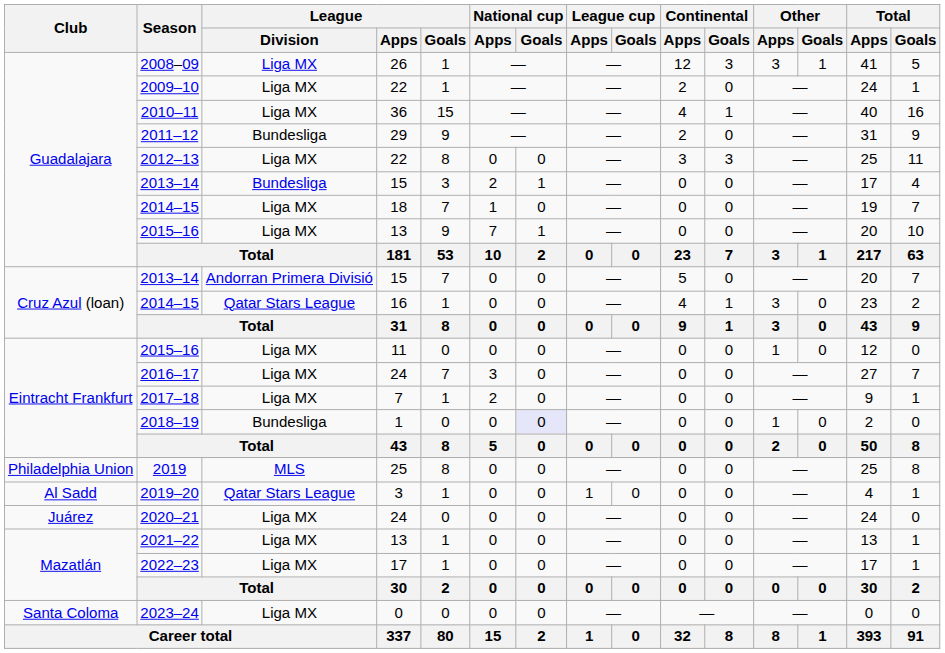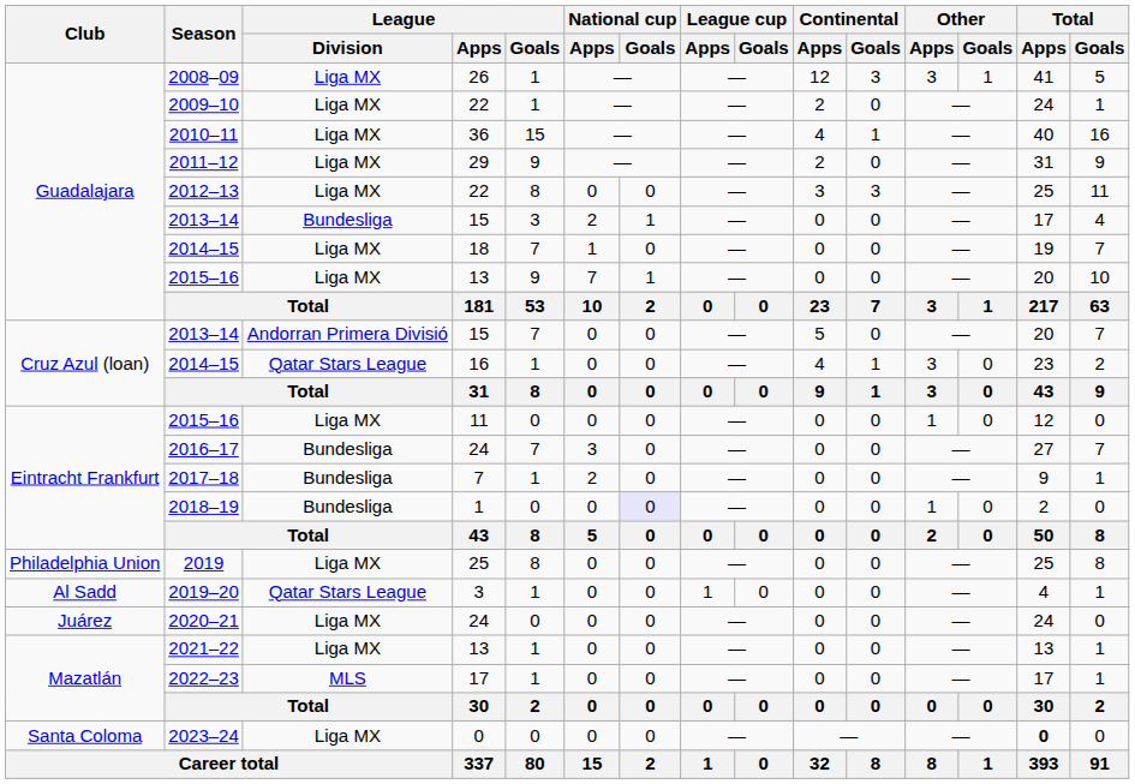 <table class="wikitable" style="text-align:center">
 <tr>
 <th rowspan="2">Club</th>
 <th rowspan="2">Season</th>
 <th colspan="3">League</th>
 <th colspan="2">National cup</th>
 <th colspan="2">League cup</th>
 <th colspan="2">Continental</th>
 <th colspan="2">Other</th>
 <th colspan="2">Total</th>
 </tr>
 <tr>
 <th>Division</th>
 <th>Apps</th>
 <th>Goals</th>
 <th>Apps</th>
 <th>Goals</th>
 <th>Apps</th>
 <th>Goals</th>
 <th>Apps</th>
 <th>Goals</th>
 <th>Apps</th>
 <th>Goals</th>
 <th>Apps</th>
 <th>Goals</th>
 </tr>
 <tr>
 <td rowspan="9"><a href='#'>Guadalajara</a></td>
 <td><a href='#'>2008</a>–<a href='#'>09</a></td>
 <td><a href='#'>Liga MX</a></td>
 <td>26</td>
 <td>1</td>
 <td colspan="2">—</td>
 <td colspan="2">—</td>
 <td>12</td>
 <td>3</td>
 <td>3</td>
 <td>1</td>
 <td>41</td>
 <td>5</td>
 </tr>
 <tr>
 <td><a href='#'>2009–10</a></td>
 <td>Liga MX</td>
 <td>22</td>
 <td>1</td>
 <td colspan="2">—</td>
 <td colspan="2">—</td>
 <td>2</td>
 <td>0</td>
 <td colspan="2">—</td>
 <td>24</td>
 <td>1</td>
 </tr>
 <tr>
 <td><a href='#'>2010–11</a></td>
 <td>Liga MX</td>
 <td>36</td>
 <td>15</td>
 <td colspan="2">—</td>
 <td colspan="2">—</td>
 <td>4</td>
 <td>1</td>
 <td colspan="2">—</td>
 <td>40</td>
 <td>16</td>
 </tr>
 <tr>
 <td><a href='#'>2011–12</a></td>
-<td>Bundesliga</td>
+<td>Liga MX</td>
 <td>29</td>
 <td>9</td>
 <td colspan="2">—</td>
 <td colspan="2">—</td>
 <td>2</td>
 <td>0</td>
 <td colspan="2">—</td>
 <td>31</td>
 <td>9</td>
 </tr>
 <tr>
 <td><a href='#'>2012–13</a></td>
 <td>Liga MX</td>
 <td>22</td>
 <td>8</td>
 <td>0</td>
 <td>0</td>
 <td colspan="2">—</td>
 <td>3</td>
 <td>3</td>
 <td colspan="2">—</td>
 <td>25</td>
 <td>11</td>
 </tr>
 <tr>
 <td><a href='#'>2013–14</a></td>
 <td><a href='#'>Bundesliga</a></td>
 <td>15</td>
 <td>3</td>
 <td>2</td>
 <td>1</td>
 <td colspan="2">—</td>
 <td>0</td>
 <td>0</td>
 <td colspan="2">—</td>
 <td>17</td>
 <td>4</td>
 </tr>
 <tr>
 <td><a href='#'>2014–15</a></td>
 <td>Liga MX</td>
 <td>18</td>
 <td>7</td>
 <td>1</td>
 <td>0</td>
 <td colspan="2">—</td>
 <td>0</td>
 <td>0</td>
 <td colspan="2">—</td>
 <td>19</td>
 <td>7</td>
 </tr>
 <tr>
 <td><a href='#'>2015–16</a></td>
 <td>Liga MX</td>
 <td>13</td>
 <td>9</td>
 <td>7</td>
 <td>1</td>
 <td colspan="2">—</td>
 <td>0</td>
 <td>0</td>
 <td colspan="2">—</td>
 <td>20</td>
 <td>10</td>
 </tr>
 <tr>
 <th colspan="2">Total</th>
 <th>181</th>
 <th>53</th>
 <th>10</th>
 <th>2</th>
 <th>0</th>
 <th>0</th>
 <th>23</th>
 <th>7</th>
 <th>3</th>
 <th>1</th>
 <th>217</th>
 <th>63</th>
 </tr>
 <tr>
 <td rowspan="3"><a href='#'>Cruz Azul</a> (loan)</td>
 <td><a href='#'>2013–14</a></td>
 <td><a href='#'>Andorran Primera Divisió</a></td>
 <td>15</td>
 <td>7</td>
 <td>0</td>
 <td>0</td>
 <td colspan="2">—</td>
 <td>5</td>
 <td>0</td>
 <td colspan="2">—</td>
 <td>20</td>
 <td>7</td>
 </tr>
 <tr>
 <td><a href='#'>2014–15</a></td>
 <td><a href='#'>Qatar Stars League</a></td>
 <td>16</td>
 <td>1</td>
 <td>0</td>
 <td>0</td>
 <td colspan="2">—</td>
 <td>4</td>
 <td>1</td>
 <td>3</td>
 <td>0</td>
 <td>23</td>
 <td>2</td>
 </tr>
 <tr>
 <th colspan="2">Total</th>
 <th>31</th>
 <th>8</th>
 <th>0</th>
 <th>0</th>
 <th>0</th>
 <th>0</th>
 <th>9</th>
 <th>1</th>
 <th>3</th>
 <th>0</th>
 <th>43</th>
 <th>9</th>
 </tr>
 <tr>
 <td rowspan="5"><a href='#'>Eintracht Frankfurt</a></td>
 <td><a href='#'>2015–16</a></td>
 <td>Liga MX</td>
 <td>11</td>
 <td>0</td>
 <td>0</td>
 <td>0</td>
 <td colspan="2">—</td>
 <td>0</td>
 <td>0</td>
 <td>1</td>
 <td>0</td>
 <td>12</td>
 <td>0</td>
 </tr>
 <tr>
 <td><a href='#'>2016–17</a></td>
-<td>Liga MX</td>
+<td>Bundesliga</td>
 <td>24</td>
 <td>7</td>
 <td>3</td>
 <td>0</td>
 <td colspan="2">—</td>
 <td>0</td>
 <td>0</td>
 <td colspan="2">—</td>
 <td>27</td>
 <td>7</td>
 </tr>
 <tr>
 <td><a href='#'>2017–18</a></td>
-<td>Liga MX</td>
+<td>Bundesliga</td>
 <td>7</td>
 <td>1</td>
 <td>2</td>
 <td>0</td>
 <td colspan="2">—</td>
 <td>0</td>
 <td>0</td>
 <td colspan="2">—</td>
 <td>9</td>
 <td>1</td>
 </tr>
 <tr>
 <td><a href='#'>2018–19</a></td>
 <td>Bundesliga</td>
 <td>1</td>
 <td>0</td>
 <td>0</td>
 <td style="background: lavender;">0</td>
 <td colspan="2">—</td>
 <td>0</td>
 <td>0</td>
 <td>1</td>
 <td>0</td>
 <td>2</td>
 <td>0</td>
 </tr>
 <tr>
 <th colspan="2">Total</th>
 <th>43</th>
 <th>8</th>
 <th>5</th>
 <th>0</th>
 <th>0</th>
 <th>0</th>
 <th>0</th>
 <th>0</th>
 <th>2</th>
 <th>0</th>
 <th>50</th>
 <th>8</th>
 </tr>
 <tr>
 <td><a href='#'>Philadelphia Union</a></td>
 <td><a href='#'>2019</a></td>
-<td><a href='#'>MLS</a></td>
+<td>Liga MX</td>
 <td>25</td>
 <td>8</td>
 <td>0</td>
 <td>0</td>
 <td colspan="2">—</td>
 <td>0</td>
 <td>0</td>
 <td colspan="2">—</td>
 <td>25</td>
 <td>8</td>
 </tr>
 <tr>
 <td><a href='#'>Al Sadd</a></td>
 <td><a href='#'>2019–20</a></td>
 <td><a href='#'>Qatar Stars League</a></td>
 <td>3</td>
 <td>1</td>
 <td>0</td>
 <td>0</td>
 <td>1</td>
 <td>0</td>
 <td>0</td>
 <td>0</td>
 <td colspan="2">—</td>
 <td>4</td>
 <td>1</td>
 </tr>
 <tr>
 <td><a href='#'>Juárez</a></td>
 <td><a href='#'>2020–21</a></td>
 <td>Liga MX</td>
 <td>24</td>
 <td>0</td>
 <td>0</td>
 <td>0</td>
 <td colspan="2">—</td>
 <td>0</td>
 <td>0</td>
 <td colspan="2">—</td>
 <td>24</td>
 <td>0</td>
 </tr>
 <tr>
 <td rowspan="3"><a href='#'>Mazatlán</a></td>
 <td><a href='#'>2021–22</a></td>
 <td>Liga MX</td>
 <td>13</td>
 <td>1</td>
 <td>0</td>
 <td>0</td>
 <td colspan="2">—</td>
 <td>0</td>
 <td>0</td>
 <td colspan="2">—</td>
 <td>13</td>
 <td>1</td>
 </tr>
 <tr>
 <td><a href='#'>2022–23</a></td>
-<td>Liga MX</td>
+<td><a href='#'>MLS</a></td>
 <td>17</td>
 <td>1</td>
 <td>0</td>
 <td>0</td>
 <td colspan="2">—</td>
 <td>0</td>
 <td>0</td>
 <td colspan="2">—</td>
 <td>17</td>
 <td>1</td>
 </tr>
 <tr>
 <th colspan="2">Total</th>
 <th>30</th>
 <th>2</th>
 <th>0</th>
 <th>0</th>
 <th>0</th>
 <th>0</th>
 <th>0</th>
 <th>0</th>
 <th>0</th>
 <th>0</th>
 <th>30</th>
 <th>2</th>
 </tr>
 <tr>
 <td><a href='#'>Santa Coloma</a></td>
 <td><a href='#'>2023–24</a></td>
 <td>Liga MX</td>
 <td>0</td>
 <td>0</td>
 <td>0</td>
 <td>0</td>
 <td colspan="2">—</td>
 <td colspan="2">—</td>
 <td colspan="2">—</td>
-<td>0</td>
+<td><strong>0</strong></td>
 <td>0</td>
 </tr>
 <tr>
 <th colspan="3">Career total</th>
 <th>337</th>
 <th>80</th>
 <th>15</th>
 <th>2</th>
 <th>1</th>
 <th>0</th>
 <th>32</th>
 <th>8</th>
 <th>8</th>
 <th>1</th>
 <th>393</th>
 <th>91</th>
 </tr>
 </table>
